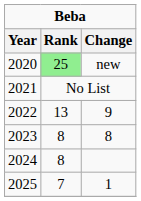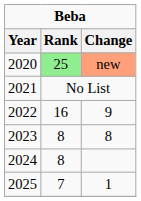 <table class="wikitable" style="font-size: 90%; text-align: center;">
 <tr>
 <td colspan="3"><strong>Beba</strong></td>
 </tr>
 <tr>
 <th>Year</th>
 <th>Rank</th>
 <th>Change</th>
 </tr>
 <tr>
 <td>2020</td>
 <td style="background: lightgreen;">25</td>
-<td>new</td>
+<td style="background: lightsalmon;">new</td>
 </tr>
 <tr>
 <td>2021</td>
 <td colspan="2">No List</td>
 </tr>
 <tr>
 <td>2022</td>
-<td>13</td>
+<td>16</td>
 <td> 9</td>
 </tr>
 <tr>
 <td>2023</td>
 <td>8</td>
 <td> 8</td>
 </tr>
 <tr>
 <td>2024</td>
 <td>8</td>
 <td></td>
 </tr>
 <tr>
 <td>2025</td>
 <td>7</td>
 <td> 1</td>
 </tr>
 <tr>
 </tr>
 </table>
